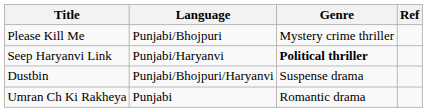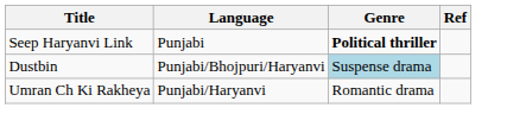 <table class="wikitable">
 <tr>
 <th>Title</th>
 <th>Language</th>
 <th>Genre</th>
 <th>Ref</th>
 </tr>
 <tr>
-<td>Please Kill Me</td>
-<td>Punjabi/Bhojpuri</td>
-<td>Mystery crime thriller</td>
-<td></td>
-</tr>
-<tr>
 <td>Seep Haryanvi Link</td>
-<td>Punjabi/Haryanvi</td>
+<td>Punjabi</td>
 <td><strong>Political thriller</strong></td>
 <td></td>
 </tr>
 <tr>
 <td>Dustbin</td>
 <td>Punjabi/Bhojpuri/Haryanvi</td>
-<td>Suspense drama</td>
+<td style="background: lightblue;">Suspense drama</td>
 <td></td>
 </tr>
 <tr>
 <td>Umran Ch Ki Rakheya</td>
-<td>Punjabi</td>
+<td>Punjabi/Haryanvi</td>
 <td>Romantic drama</td>
 <td></td>
 </tr>
 </table>
